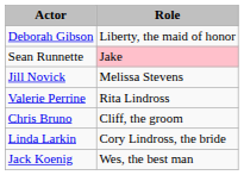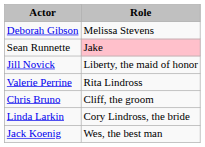 <table class="wikitable">
 <tr>
 <th style="background-color:silver;">Actor</th>
 <th style="background-color:silver;">Role</th>
 </tr>
 <tr>
 <td><a href='#'>Deborah Gibson</a></td>
-<td>Liberty, the maid of honor</td>
+<td>Melissa Stevens</td>
 </tr>
 <tr>
 <td>Sean Runnette</td>
 <td style="background: pink;">Jake</td>
 </tr>
 <tr>
 <td><a href='#'>Jill Novick</a></td>
-<td>Melissa Stevens</td>
+<td>Liberty, the maid of honor</td>
 </tr>
 <tr>
 <td><a href='#'>Valerie Perrine</a></td>
 <td>Rita Lindross</td>
 </tr>
 <tr>
 <td><a href='#'>Chris Bruno</a></td>
 <td>Cliff, the groom</td>
 </tr>
 <tr>
 <td><a href='#'>Linda Larkin</a></td>
 <td>Cory Lindross, the bride</td>
 </tr>
 <tr>
 <td><a href='#'>Jack Koenig</a></td>
 <td>Wes, the best man</td>
 </tr>
 </table>
